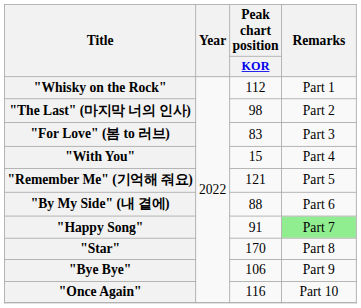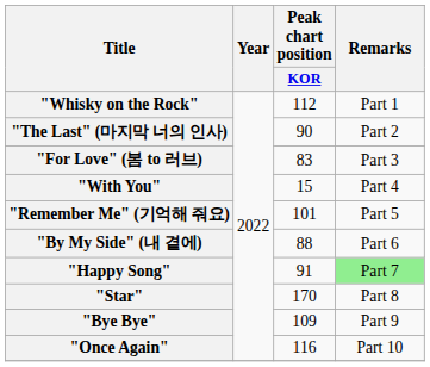 <table class="wikitable plainrowheaders" style="text-align:center;">
 <tr>
 <th scope="col" rowspan="2">Title</th>
 <th scope="col" rowspan="2" style="width:2em;">Year</th>
 <th scope="col" colspan="1">Peak chart position</th>
 <th scope="col" rowspan="2" style="width:5em;">Remarks</th>
 </tr>
 <tr>
 <th scope="col" style="width:2.5em;font-size:90%"><a href='#'>KOR</a><br></th>
 </tr>
 <tr>
 <th scope=row>"Whisky on the Rock" </th>
 <td rowspan="10">2022</td>
 <td>112</td>
 <td>Part 1</td>
 </tr>
 <tr>
 <th scope=row>"The Last" (마지막 너의 인사) </th>
-<td>98</td>
+<td>90</td>
 <td>Part 2</td>
 </tr>
 <tr>
 <th scope=row>"For Love" (봄 to 러브) </th>
 <td>83</td>
 <td>Part 3</td>
 </tr>
 <tr>
 <th scope=row>"With You" </th>
 <td>15</td>
 <td>Part 4</td>
 </tr>
 <tr>
 <th scope=row>"Remember Me" (기억해 줘요) </th>
-<td>121</td>
+<td>101</td>
 <td>Part 5</td>
 </tr>
 <tr>
 <th scope=row>"By My Side" (내 곁에) </th>
 <td>88</td>
 <td>Part 6</td>
 </tr>
 <tr>
 <th scope=row>"Happy Song" </th>
 <td>91</td>
 <td style="background: lightgreen;">Part 7</td>
 </tr>
 <tr>
 <th scope=row>"Star" </th>
 <td>170</td>
 <td>Part 8</td>
 </tr>
 <tr>
 <th scope=row>"Bye Bye" </th>
-<td>106</td>
+<td>109</td>
 <td>Part 9</td>
 </tr>
 <tr>
 <th scope=row>"Once Again" </th>
 <td>116</td>
 <td>Part 10</td>
 </tr>
 <tr>
 </tr>
 </table>
